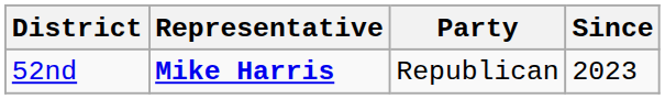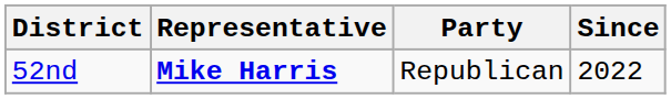 <table class="wikitable">
 <tr>
 <th>District</th>
 <th>Representative</th>
 <th>Party</th>
 <th>Since</th>
 </tr>
 <tr>
 <td><a href='#'>52nd</a></td>
 <td><strong><a href='#'>Mike Harris</a></strong></td>
 <td>Republican</td>
-<td>2023</td>
+<td>2022</td>
 </tr>
 </table>
